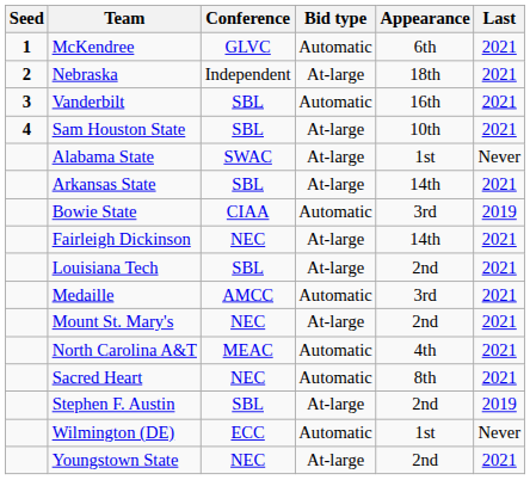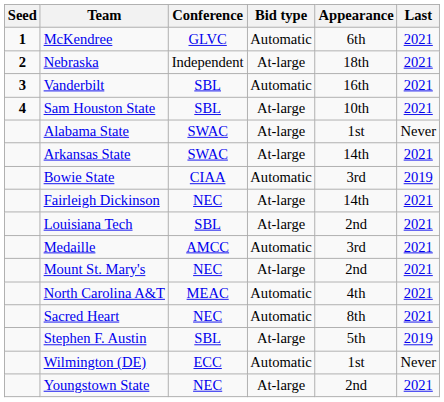 <table class="wikitable sortable" style="text-align:center">
 <tr>
 <th>Seed</th>
 <th>Team</th>
 <th>Conference</th>
 <th>Bid type</th>
 <th>Appearance</th>
 <th>Last</th>
 </tr>
 <tr>
 <td><strong>1</strong></td>
 <td style="text-align:left"><a href='#'>McKendree</a></td>
 <td><a href='#'>GLVC</a></td>
 <td>Automatic</td>
 <td>6th</td>
 <td><a href='#'>2021</a></td>
 </tr>
 <tr>
 <td><strong>2</strong></td>
 <td style="text-align:left"><a href='#'>Nebraska</a></td>
 <td>Independent</td>
 <td>At-large</td>
 <td>18th</td>
 <td><a href='#'>2021</a></td>
 </tr>
 <tr>
 <td><strong>3</strong></td>
 <td style="text-align:left"><a href='#'>Vanderbilt</a></td>
 <td><a href='#'>SBL</a></td>
 <td>Automatic</td>
 <td>16th</td>
 <td><a href='#'>2021</a></td>
 </tr>
 <tr>
 <td><strong>4</strong></td>
 <td style="text-align:left"><a href='#'>Sam Houston State</a></td>
 <td><a href='#'>SBL</a></td>
 <td>At-large</td>
 <td>10th</td>
 <td><a href='#'>2021</a></td>
 </tr>
 <tr>
 <td></td>
 <td style="text-align:left"><a href='#'>Alabama State</a></td>
 <td><a href='#'>SWAC</a></td>
 <td>At-large</td>
 <td>1st</td>
 <td>Never</td>
 </tr>
 <tr>
 <td></td>
 <td style="text-align:left"><a href='#'>Arkansas State</a></td>
-<td><a href='#'>SBL</a></td>
+<td><a href='#'>SWAC</a></td>
 <td>At-large</td>
 <td>14th</td>
 <td><a href='#'>2021</a></td>
 </tr>
 <tr>
 <td></td>
 <td style="text-align:left"><a href='#'>Bowie State</a></td>
 <td><a href='#'>CIAA</a></td>
 <td>Automatic</td>
 <td>3rd</td>
 <td><a href='#'>2019</a></td>
 </tr>
 <tr>
 <td></td>
 <td style="text-align:left"><a href='#'>Fairleigh Dickinson</a></td>
 <td><a href='#'>NEC</a></td>
 <td>At-large</td>
 <td>14th</td>
 <td><a href='#'>2021</a></td>
 </tr>
 <tr>
 <td></td>
 <td style="text-align:left"><a href='#'>Louisiana Tech</a></td>
 <td><a href='#'>SBL</a></td>
 <td>At-large</td>
 <td>2nd</td>
 <td><a href='#'>2021</a></td>
 </tr>
 <tr>
 <td></td>
 <td style="text-align:left"><a href='#'>Medaille</a></td>
 <td><a href='#'>AMCC</a></td>
 <td>Automatic</td>
 <td>3rd</td>
 <td><a href='#'>2021</a></td>
 </tr>
 <tr>
 <td></td>
 <td style="text-align:left"><a href='#'>Mount St. Mary's</a></td>
 <td><a href='#'>NEC</a></td>
 <td>At-large</td>
 <td>2nd</td>
 <td><a href='#'>2021</a></td>
 </tr>
 <tr>
 <td></td>
 <td style="text-align:left"><a href='#'>North Carolina A&T</a></td>
 <td><a href='#'>MEAC</a></td>
 <td>Automatic</td>
 <td>4th</td>
 <td><a href='#'>2021</a></td>
 </tr>
 <tr>
 <td></td>
 <td style="text-align:left"><a href='#'>Sacred Heart</a></td>
 <td><a href='#'>NEC</a></td>
 <td>Automatic</td>
 <td>8th</td>
 <td><a href='#'>2021</a></td>
 </tr>
 <tr>
 <td></td>
 <td style="text-align:left"><a href='#'>Stephen F. Austin</a></td>
 <td><a href='#'>SBL</a></td>
 <td>At-large</td>
-<td>2nd</td>
+<td>5th</td>
 <td><a href='#'>2019</a></td>
 </tr>
 <tr>
 <td></td>
 <td style="text-align:left"><a href='#'>Wilmington (DE)</a></td>
 <td><a href='#'>ECC</a></td>
 <td>Automatic</td>
 <td>1st</td>
 <td>Never</td>
 </tr>
 <tr>
 <td></td>
 <td style="text-align:left"><a href='#'>Youngstown State</a></td>
 <td><a href='#'>NEC</a></td>
 <td>At-large</td>
 <td>2nd</td>
 <td><a href='#'>2021</a></td>
 </tr>
 </table>
